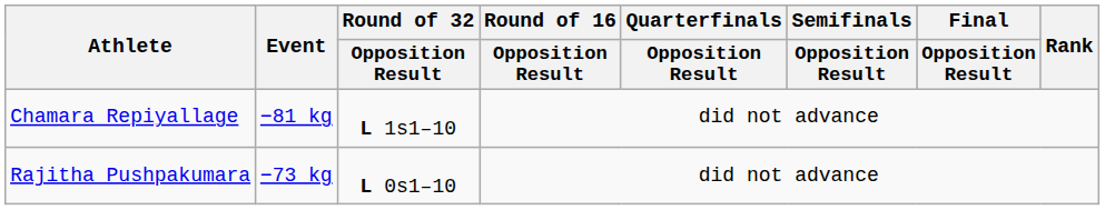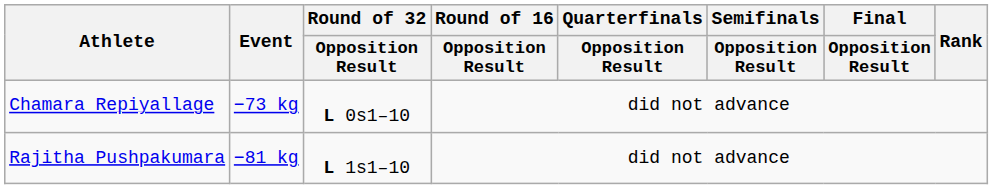 <table class="wikitable" style="font-size:90%;">
 <tr>
 <th rowspan=2>Athlete</th>
 <th rowspan=2>Event</th>
 <th>Round of 32</th>
 <th>Round of 16</th>
 <th>Quarterfinals</th>
 <th>Semifinals</th>
 <th>Final</th>
 <th rowspan=2>Rank</th>
 </tr>
 <tr style="font-size:95%">
 <th>Opposition<br>Result</th>
 <th>Opposition<br>Result</th>
 <th>Opposition<br>Result</th>
 <th>Opposition<br>Result</th>
 <th>Opposition<br>Result</th>
 </tr>
 <tr align=center>
 <td align=left><a href='#'>Chamara Repiyallage</a></td>
+<td align=left><a href='#'>−73 kg</a></td>
+<td><br><strong>L</strong> 0s1–10</td>
+<td colspan=5>did not advance</td>
+</tr>
+<tr align=center>
+<td align=left><a href='#'>Rajitha Pushpakumara</a></td>
 <td align=left><a href='#'>−81 kg</a></td>
 <td><br><strong>L</strong> 1s1–10</td>
 <td colspan=5>did not advance</td>
 </tr>
-<tr align=center>
-<td align=left><a href='#'>Rajitha Pushpakumara</a></td>
-<td align=left><a href='#'>−73 kg</a></td>
-<td><br><strong>L</strong> 0s1–10</td>
-<td colspan=5>did not advance</td>
-</tr>
 </table>
